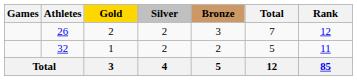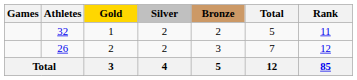 <table class="wikitable" style="text-align:center; font-size:90%;">
 <tr>
 <th>Games</th>
 <th>Athletes</th>
 <td style="background:gold; width:4.5em; font-weight:bold;">Gold</td>
 <td style="background:silver; width:4.5em; font-weight:bold;">Silver</td>
 <td style="background:#cc9966; width:4.5em; font-weight:bold;">Bronze</td>
 <th style="width:4.5em; font-weight:bold;">Total</th>
 <th style="width:4.5em; font-weight:bold;">Rank</th>
 </tr>
 <tr>
 <td style="text-align:left"></td>
+<td><a href='#'>32</a></td>
+<td>1</td>
+<td>2</td>
+<td>2</td>
+<td>5</td>
+<td><a href='#'>11</a></td>
+</tr>
+<tr>
+<td style="text-align:left"></td>
 <td><a href='#'>26</a></td>
 <td>2</td>
 <td>2</td>
 <td>3</td>
 <td>7</td>
 <td><a href='#'>12</a></td>
-</tr>
-<tr>
-<td style="text-align:left"></td>
-<td><a href='#'>32</a></td>
-<td>1</td>
-<td>2</td>
-<td>2</td>
-<td>5</td>
-<td><a href='#'>11</a></td>
 </tr>
 <tr>
 <th colspan=2>Total</th>
 <th>3</th>
 <th>4</th>
 <th>5</th>
 <th>12</th>
 <th><a href='#'>85</a></th>
 </tr>
 </table>
